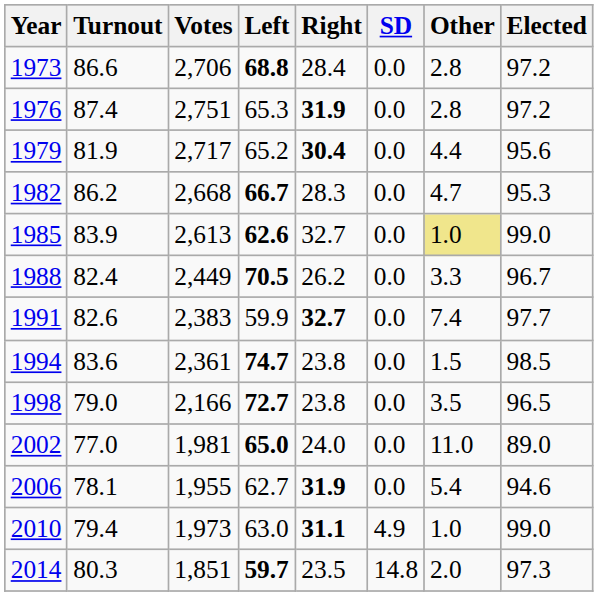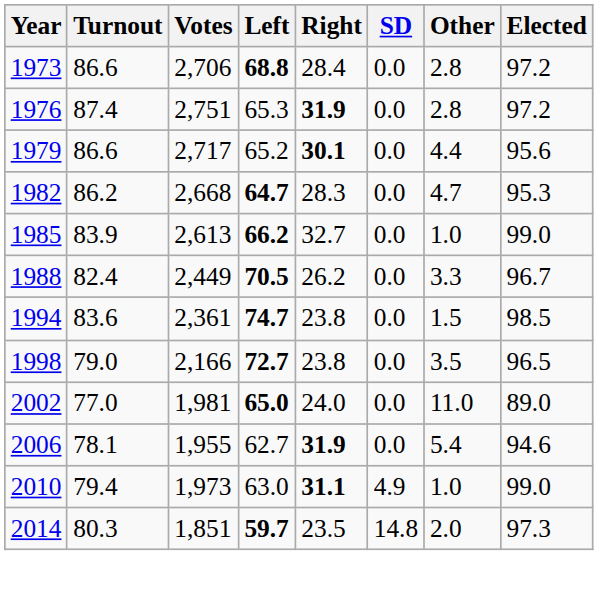 <table class="wikitable sortable" style="font-size: 95%;">
 <tr>
 <th>Year</th>
 <th>Turnout</th>
 <th>Votes</th>
 <th>Left</th>
 <th>Right</th>
 <th><a href='#'>SD</a></th>
 <th>Other</th>
 <th>Elected</th>
 </tr>
 <tr>
 <td><a href='#'>1973</a></td>
 <td>86.6</td>
 <td>2,706</td>
 <td><strong>68.8</strong></td>
 <td>28.4</td>
 <td>0.0</td>
 <td>2.8</td>
 <td>97.2</td>
 </tr>
 <tr>
 <td><a href='#'>1976</a></td>
 <td>87.4</td>
 <td>2,751</td>
 <td>65.3</td>
 <td><strong>31.9</strong></td>
 <td>0.0</td>
 <td>2.8</td>
 <td>97.2</td>
 </tr>
 <tr>
 <td><a href='#'>1979</a></td>
-<td>81.9</td>
+<td>86.6</td>
 <td>2,717</td>
 <td>65.2</td>
-<td><strong>30.4</strong></td>
+<td><strong>30.1</strong></td>
 <td>0.0</td>
 <td>4.4</td>
 <td>95.6</td>
 </tr>
 <tr>
 <td><a href='#'>1982</a></td>
 <td>86.2</td>
 <td>2,668</td>
-<td><strong>66.7</strong></td>
+<td><strong>64.7</strong></td>
 <td>28.3</td>
 <td>0.0</td>
 <td>4.7</td>
 <td>95.3</td>
 </tr>
 <tr>
 <td><a href='#'>1985</a></td>
 <td>83.9</td>
 <td>2,613</td>
-<td><strong>62.6</strong></td>
+<td><strong>66.2</strong></td>
 <td>32.7</td>
 <td>0.0</td>
-<td style="background: khaki;">1.0</td>
+<td>1.0</td>
 <td>99.0</td>
 </tr>
 <tr>
 <td><a href='#'>1988</a></td>
 <td>82.4</td>
 <td>2,449</td>
 <td><strong>70.5</strong></td>
 <td>26.2</td>
 <td>0.0</td>
 <td>3.3</td>
 <td>96.7</td>
-</tr>
-<tr>
-<td><a href='#'>1991</a></td>
-<td>82.6</td>
-<td>2,383</td>
-<td>59.9</td>
-<td><strong>32.7</strong></td>
-<td>0.0</td>
-<td>7.4</td>
-<td>97.7</td>
 </tr>
 <tr>
 <td><a href='#'>1994</a></td>
 <td>83.6</td>
 <td>2,361</td>
 <td><strong>74.7</strong></td>
 <td>23.8</td>
 <td>0.0</td>
 <td>1.5</td>
 <td>98.5</td>
 </tr>
 <tr>
 <td><a href='#'>1998</a></td>
 <td>79.0</td>
 <td>2,166</td>
 <td><strong>72.7</strong></td>
 <td>23.8</td>
 <td>0.0</td>
 <td>3.5</td>
 <td>96.5</td>
 </tr>
 <tr>
 <td><a href='#'>2002</a></td>
 <td>77.0</td>
 <td>1,981</td>
 <td><strong>65.0</strong></td>
 <td>24.0</td>
 <td>0.0</td>
 <td>11.0</td>
 <td>89.0</td>
 </tr>
 <tr>
 <td><a href='#'>2006</a></td>
 <td>78.1</td>
 <td>1,955</td>
 <td>62.7</td>
 <td><strong>31.9</strong></td>
 <td>0.0</td>
 <td>5.4</td>
 <td>94.6</td>
 </tr>
 <tr>
 <td><a href='#'>2010</a></td>
 <td>79.4</td>
 <td>1,973</td>
 <td>63.0</td>
 <td><strong>31.1</strong></td>
 <td>4.9</td>
 <td>1.0</td>
 <td>99.0</td>
 </tr>
 <tr>
 <td><a href='#'>2014</a></td>
 <td>80.3</td>
 <td>1,851</td>
 <td><strong>59.7</strong></td>
 <td>23.5</td>
 <td>14.8</td>
 <td>2.0</td>
 <td>97.3</td>
 </tr>
 </table>
